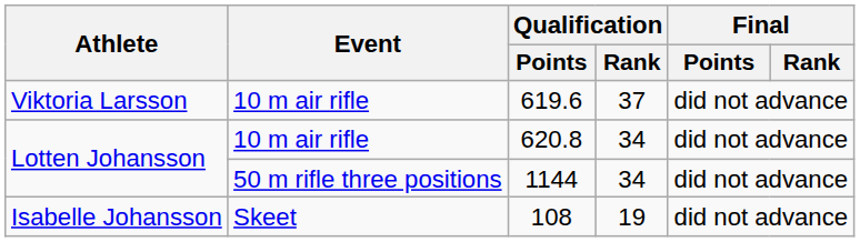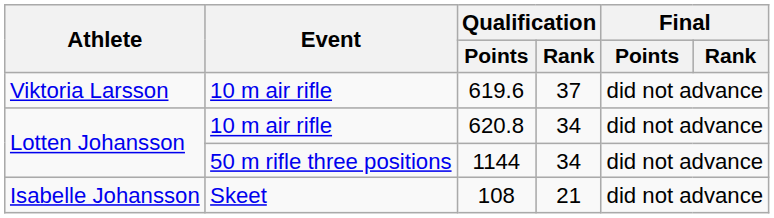 <table class="wikitable" style="font-size:90%">
 <tr>
 <th rowspan="2">Athlete</th>
 <th rowspan="2">Event</th>
 <th colspan=2>Qualification</th>
 <th colspan=2>Final</th>
 </tr>
 <tr style="font-size:95%">
 <th>Points</th>
 <th>Rank</th>
 <th>Points</th>
 <th>Rank</th>
 </tr>
 <tr align=center>
 <td align=left><a href='#'>Viktoria Larsson</a></td>
 <td align=left><a href='#'>10 m air rifle</a></td>
 <td>619.6</td>
 <td>37</td>
 <td colspan=2>did not advance</td>
 </tr>
 <tr align=center>
 <td align=left rowspan=2><a href='#'>Lotten Johansson</a></td>
 <td align=left><a href='#'>10 m air rifle</a></td>
 <td>620.8</td>
 <td>34</td>
 <td colspan=2>did not advance</td>
 </tr>
 <tr align=center>
 <td align=left><a href='#'>50 m rifle three positions</a></td>
 <td>1144</td>
 <td>34</td>
 <td colspan=2>did not advance</td>
 </tr>
 <tr align=center>
 <td align=left><a href='#'>Isabelle Johansson</a></td>
 <td align=left><a href='#'>Skeet</a></td>
 <td>108</td>
-<td>19</td>
+<td>21</td>
 <td colspan=2>did not advance</td>
 </tr>
 </table>
